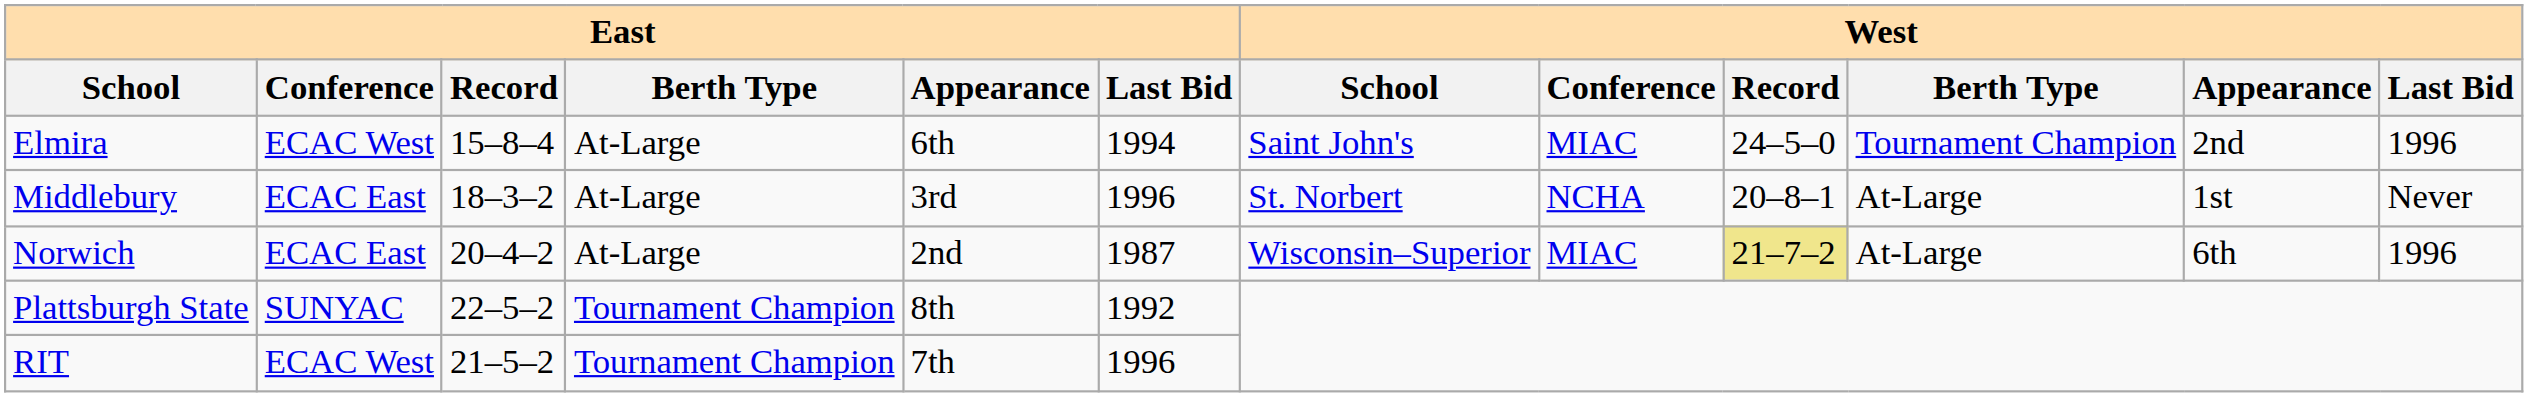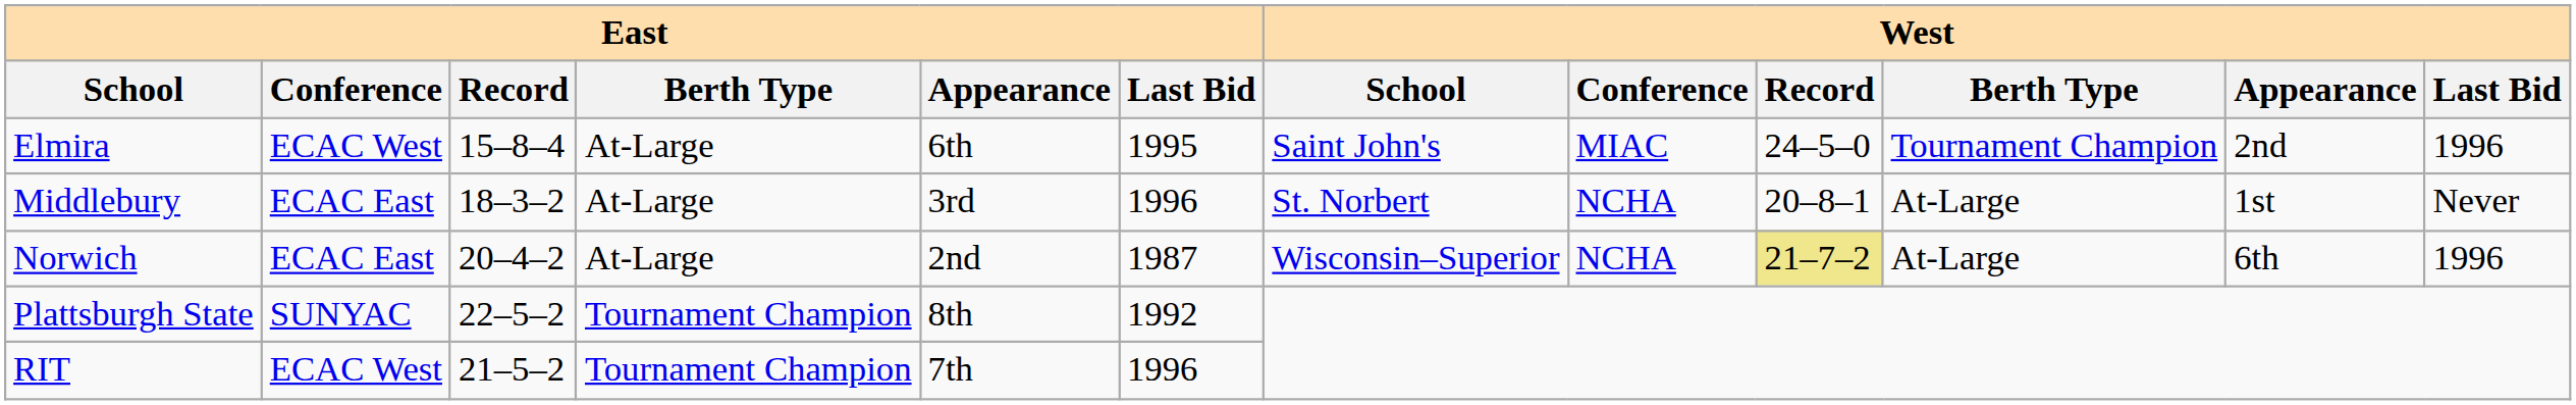 <table class="wikitable">
 <tr>
 <th colspan="6" style="background:#ffdead;">East</th>
 <th colspan="6" style="background:#ffdead;">West</th>
 </tr>
 <tr>
 <th>School</th>
 <th>Conference</th>
 <th>Record</th>
 <th>Berth Type</th>
 <th>Appearance</th>
 <th>Last Bid</th>
 <th>School</th>
 <th>Conference</th>
 <th>Record</th>
 <th>Berth Type</th>
 <th>Appearance</th>
 <th>Last Bid</th>
 </tr>
 <tr>
 <td><a href='#'>Elmira</a></td>
 <td><a href='#'>ECAC West</a></td>
 <td>15–8–4</td>
 <td>At-Large</td>
 <td>6th</td>
-<td>1994</td>
+<td>1995</td>
 <td><a href='#'>Saint John's</a></td>
 <td><a href='#'>MIAC</a></td>
 <td>24–5–0</td>
 <td><a href='#'>Tournament Champion</a></td>
 <td>2nd</td>
 <td>1996</td>
 </tr>
 <tr>
 <td><a href='#'>Middlebury</a></td>
 <td><a href='#'>ECAC East</a></td>
 <td>18–3–2</td>
 <td>At-Large</td>
 <td>3rd</td>
 <td>1996</td>
 <td><a href='#'>St. Norbert</a></td>
 <td><a href='#'>NCHA</a></td>
 <td>20–8–1</td>
 <td>At-Large</td>
 <td>1st</td>
 <td>Never</td>
 </tr>
 <tr>
 <td><a href='#'>Norwich</a></td>
 <td><a href='#'>ECAC East</a></td>
 <td>20–4–2</td>
 <td>At-Large</td>
 <td>2nd</td>
 <td>1987</td>
 <td><a href='#'>Wisconsin–Superior</a></td>
-<td><a href='#'>MIAC</a></td>
+<td><a href='#'>NCHA</a></td>
 <td style="background: khaki;">21–7–2</td>
 <td>At-Large</td>
 <td>6th</td>
 <td>1996</td>
 </tr>
 <tr>
 <td><a href='#'>Plattsburgh State</a></td>
 <td><a href='#'>SUNYAC</a></td>
 <td>22–5–2</td>
 <td><a href='#'>Tournament Champion</a></td>
 <td>8th</td>
 <td>1992</td>
 </tr>
 <tr>
 <td><a href='#'>RIT</a></td>
 <td><a href='#'>ECAC West</a></td>
 <td>21–5–2</td>
 <td><a href='#'>Tournament Champion</a></td>
 <td>7th</td>
 <td>1996</td>
 </tr>
 </table>
